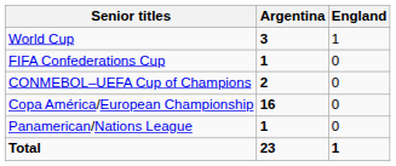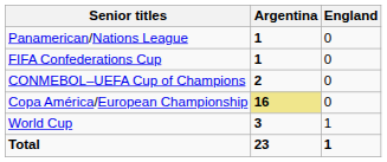 <table class="wikitable">
 <tr>
 <th>Senior titles</th>
 <th>Argentina</th>
 <th>England</th>
 </tr>
 <tr>
-<td><a href='#'>World Cup</a></td>
-<td><strong>3</strong></td>
-<td>1</td>
+<td><a href='#'>Panamerican</a>/<a href='#'>Nations League</a></td>
+<td><strong>1</strong></td>
+<td>0</td>
 </tr>
 <tr>
 <td><a href='#'>FIFA Confederations Cup</a></td>
 <td><strong>1</strong></td>
 <td>0</td>
 </tr>
 <tr>
 <td><a href='#'>CONMEBOL–UEFA Cup of Champions</a></td>
 <td><strong>2</strong></td>
 <td>0</td>
 </tr>
 <tr>
 <td><a href='#'>Copa América</a>/<a href='#'>European Championship</a></td>
-<td><strong>16</strong></td>
+<td style="background: khaki;"><strong>16</strong></td>
 <td>0</td>
 </tr>
 <tr>
-<td><a href='#'>Panamerican</a>/<a href='#'>Nations League</a></td>
-<td><strong>1</strong></td>
-<td>0</td>
+<td><a href='#'>World Cup</a></td>
+<td><strong>3</strong></td>
+<td>1</td>
 </tr>
 <tr>
 <td><strong>Total</strong></td>
 <td><strong>23</strong></td>
 <td><strong>1</strong></td>
 </tr>
 </table>
